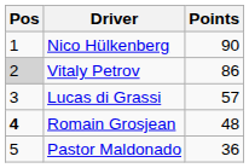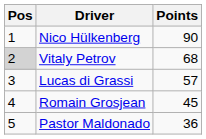 <table class="wikitable" style="font-size: 95%;">
 <tr>
 <th>Pos</th>
 <th>Driver</th>
 <th>Points</th>
 </tr>
 <tr>
 <td>1</td>
 <td> <a href='#'>Nico Hülkenberg</a></td>
 <td align="right">90</td>
 </tr>
 <tr>
 <td style="background: lightgrey;">2</td>
 <td> <a href='#'>Vitaly Petrov</a></td>
-<td align="right">86</td>
+<td align="right">68</td>
 </tr>
 <tr>
 <td>3</td>
 <td> <a href='#'>Lucas di Grassi</a></td>
 <td align="right">57</td>
 </tr>
 <tr>
-<td><strong>4</strong></td>
+<td>4</td>
 <td> <a href='#'>Romain Grosjean</a></td>
-<td align="right">48</td>
+<td align="right">45</td>
 </tr>
 <tr>
 <td>5</td>
 <td> <a href='#'>Pastor Maldonado</a></td>
 <td align="right">36</td>
 </tr>
 </table>
